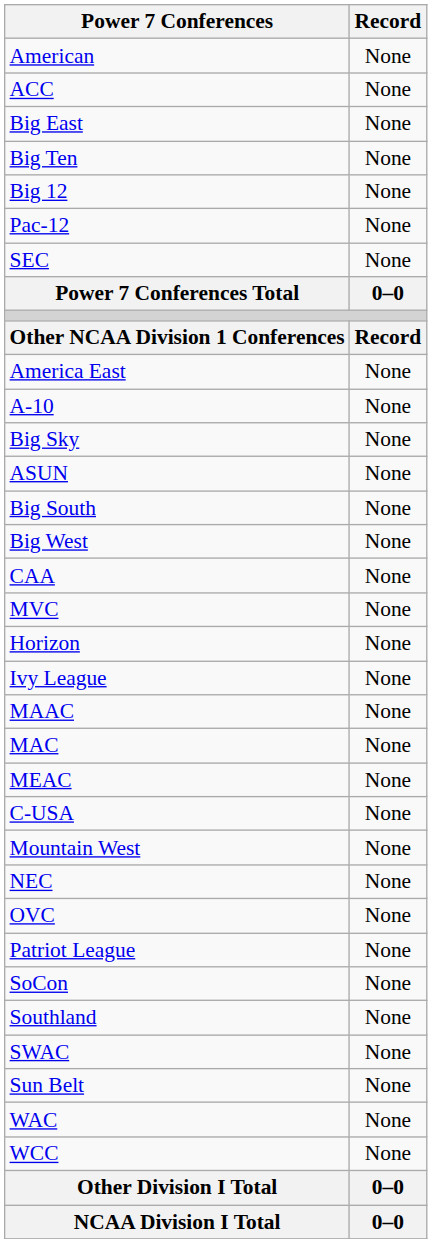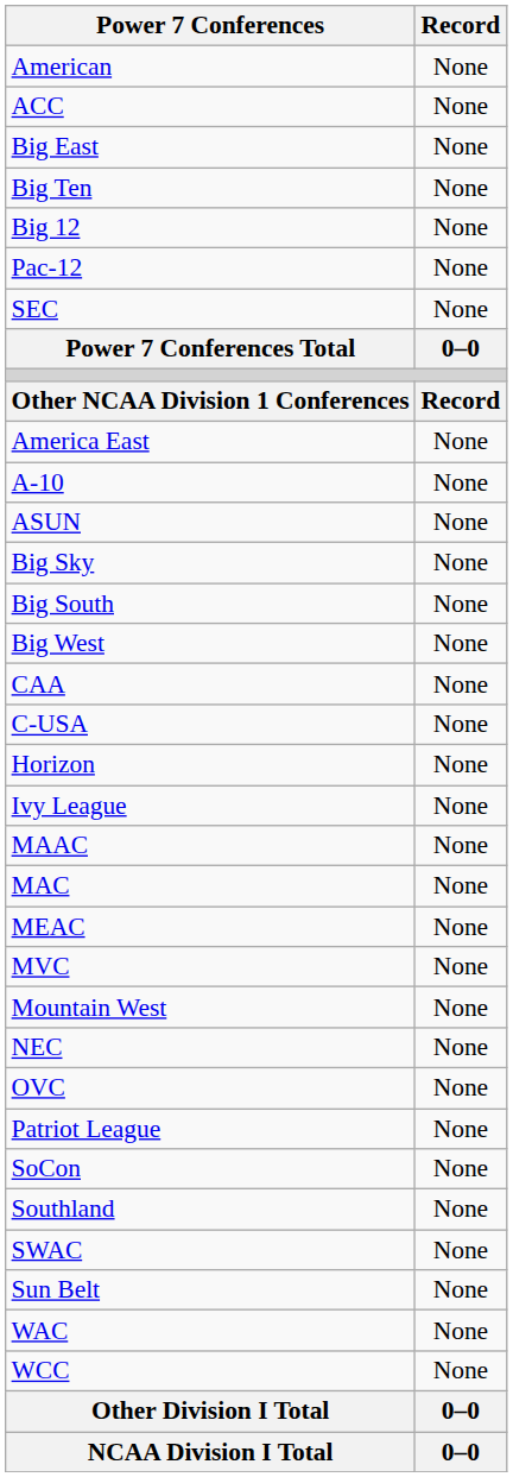 <table class="wikitable">
 <tr>
 <th>Power 7 Conferences</th>
 <th>Record</th>
 </tr>
 <tr>
 <td><a href='#'>American</a></td>
 <td align=center>None</td>
 </tr>
 <tr>
 <td><a href='#'>ACC</a></td>
 <td align=center>None</td>
 </tr>
 <tr>
 <td><a href='#'>Big East</a></td>
 <td align=center>None</td>
 </tr>
 <tr>
 <td><a href='#'>Big Ten</a></td>
 <td align=center>None</td>
 </tr>
 <tr>
 <td><a href='#'>Big 12</a></td>
 <td align=center>None</td>
 </tr>
 <tr>
 <td><a href='#'>Pac-12</a></td>
 <td align=center>None</td>
 </tr>
 <tr>
 <td><a href='#'>SEC</a></td>
 <td align=center>None</td>
 </tr>
 <tr>
 <th>Power 7 Conferences Total</th>
 <th>0–0</th>
 </tr>
 <tr>
 <th colspan="2" style="background:lightgrey;"></th>
 </tr>
 <tr>
 <th>Other NCAA Division 1 Conferences</th>
 <th>Record</th>
 </tr>
 <tr>
 <td><a href='#'>America East</a></td>
 <td align=center>None</td>
 </tr>
 <tr>
 <td><a href='#'>A-10</a></td>
 <td align=center>None</td>
 </tr>
 <tr>
-<td><a href='#'>Big Sky</a></td>
+<td><a href='#'>ASUN</a></td>
 <td align=center>None</td>
 </tr>
 <tr>
-<td><a href='#'>ASUN</a></td>
+<td><a href='#'>Big Sky</a></td>
 <td align=center>None</td>
 </tr>
 <tr>
 <td><a href='#'>Big South</a></td>
 <td align=center>None</td>
 </tr>
 <tr>
 <td><a href='#'>Big West</a></td>
 <td align=center>None</td>
 </tr>
 <tr>
 <td><a href='#'>CAA</a></td>
 <td align=center>None</td>
 </tr>
 <tr>
-<td><a href='#'>MVC</a></td>
+<td><a href='#'>C-USA</a></td>
 <td align=center>None</td>
 </tr>
 <tr>
 <td><a href='#'>Horizon</a></td>
 <td align=center>None</td>
 </tr>
 <tr>
 <td><a href='#'>Ivy League</a></td>
 <td align=center>None</td>
 </tr>
 <tr>
 <td><a href='#'>MAAC</a></td>
 <td align=center>None</td>
 </tr>
 <tr>
 <td><a href='#'>MAC</a></td>
 <td align=center>None</td>
 </tr>
 <tr>
 <td><a href='#'>MEAC</a></td>
 <td align=center>None</td>
 </tr>
 <tr>
-<td><a href='#'>C-USA</a></td>
+<td><a href='#'>MVC</a></td>
 <td align=center>None</td>
 </tr>
 <tr>
 <td><a href='#'>Mountain West</a></td>
 <td align=center>None</td>
 </tr>
 <tr>
 <td><a href='#'>NEC</a></td>
 <td align=center>None</td>
 </tr>
 <tr>
 <td><a href='#'>OVC</a></td>
 <td align=center>None</td>
 </tr>
 <tr>
 <td><a href='#'>Patriot League</a></td>
 <td align=center>None</td>
 </tr>
 <tr>
 <td><a href='#'>SoCon</a></td>
 <td align=center>None</td>
 </tr>
 <tr>
 <td><a href='#'>Southland</a></td>
 <td align=center>None</td>
 </tr>
 <tr>
 <td><a href='#'>SWAC</a></td>
 <td align=center>None</td>
 </tr>
 <tr>
 <td><a href='#'>Sun Belt</a></td>
 <td align=center>None</td>
 </tr>
 <tr>
 <td><a href='#'>WAC</a></td>
 <td align=center>None</td>
 </tr>
 <tr>
 <td><a href='#'>WCC</a></td>
 <td align=center>None</td>
 </tr>
 <tr>
 <th>Other Division I Total</th>
 <th>0–0</th>
 </tr>
 <tr>
 <th>NCAA Division I Total</th>
 <th>0–0</th>
 </tr>
 </table>
